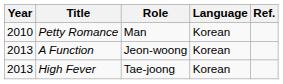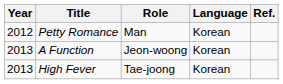 <table class="wikitable">
 <tr>
 <th>Year</th>
 <th>Title</th>
 <th>Role</th>
 <th>Language</th>
 <th>Ref.</th>
 </tr>
 <tr>
-<td>2010</td>
+<td>2012</td>
 <td><em>Petty Romance</em></td>
 <td>Man</td>
 <td>Korean</td>
 <td></td>
 </tr>
 <tr>
 <td>2013</td>
 <td><em>A Function</em></td>
 <td>Jeon-woong</td>
 <td>Korean</td>
 <td></td>
 </tr>
 <tr>
 <td>2013</td>
 <td><em>High Fever</em></td>
 <td>Tae-joong</td>
 <td>Korean</td>
 <td></td>
 </tr>
 </table>
